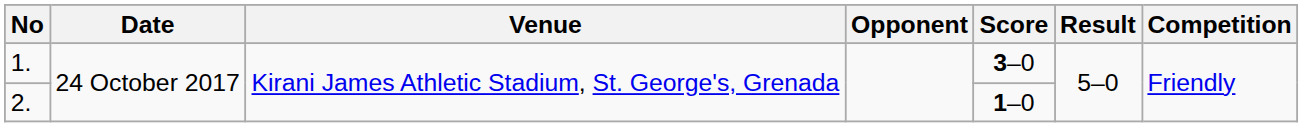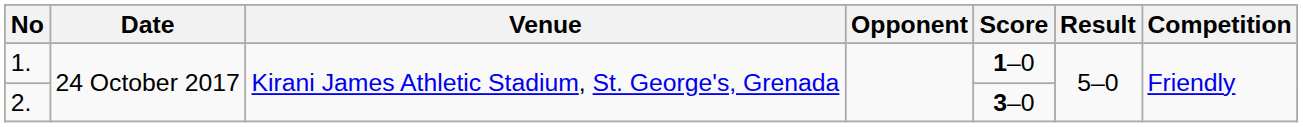 <table class="wikitable" style="font-size:85%;">
 <tr>
 <th>No</th>
 <th>Date</th>
 <th>Venue</th>
 <th>Opponent</th>
 <th>Score</th>
 <th>Result</th>
 <th>Competition</th>
 </tr>
 <tr>
 <td>1.</td>
 <td rowspan="2">24 October 2017</td>
 <td rowspan="2"><a href='#'>Kirani James Athletic Stadium</a>, <a href='#'>St. George's, Grenada</a></td>
 <td rowspan="2"></td>
-<td align=center><strong>3</strong>–0</td>
+<td align=center><strong>1</strong>–0</td>
 <td rowspan="2" style="text-align:center">5–0</td>
 <td rowspan="2"><a href='#'>Friendly</a></td>
 </tr>
 <tr>
 <td>2.</td>
-<td align=center><strong>1</strong>–0</td>
+<td align=center><strong>3</strong>–0</td>
 </tr>
 </table>
